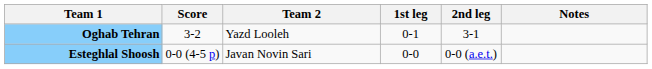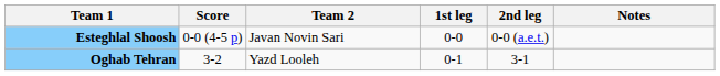 <table class="wikitable" style="text-align:center">
 <tr>
 <th width=195>Team 1</th>
 <th width=70>Score</th>
 <th width=195>Team 2</th>
 <th width=70>1st leg</th>
 <th width=70>2nd leg</th>
 <th width=180>Notes</th>
 </tr>
 <tr>
+<td bgcolor=LightSkyBlue align="right"><strong>Esteghlal Shoosh</strong></td>
+<td>0-0 (4-5 <a href='#'>p</a>)</td>
+<td align="left">Javan Novin Sari</td>
+<td>0-0</td>
+<td>0-0 (<a href='#'>a.e.t.</a>)</td>
+<td></td>
+</tr>
+<tr>
 <td bgcolor=LightSkyBlue align="right"><strong>Oghab Tehran</strong></td>
 <td>3-2</td>
 <td align="left">Yazd Looleh</td>
 <td>0-1</td>
 <td>3-1</td>
 <td></td>
 </tr>
-<tr>
-<td bgcolor=LightSkyBlue align="right"><strong>Esteghlal Shoosh</strong></td>
-<td>0-0 (4-5 <a href='#'>p</a>)</td>
-<td align="left">Javan Novin Sari</td>
-<td>0-0</td>
-<td>0-0 (<a href='#'>a.e.t.</a>)</td>
-<td></td>
-</tr>
 </table>
